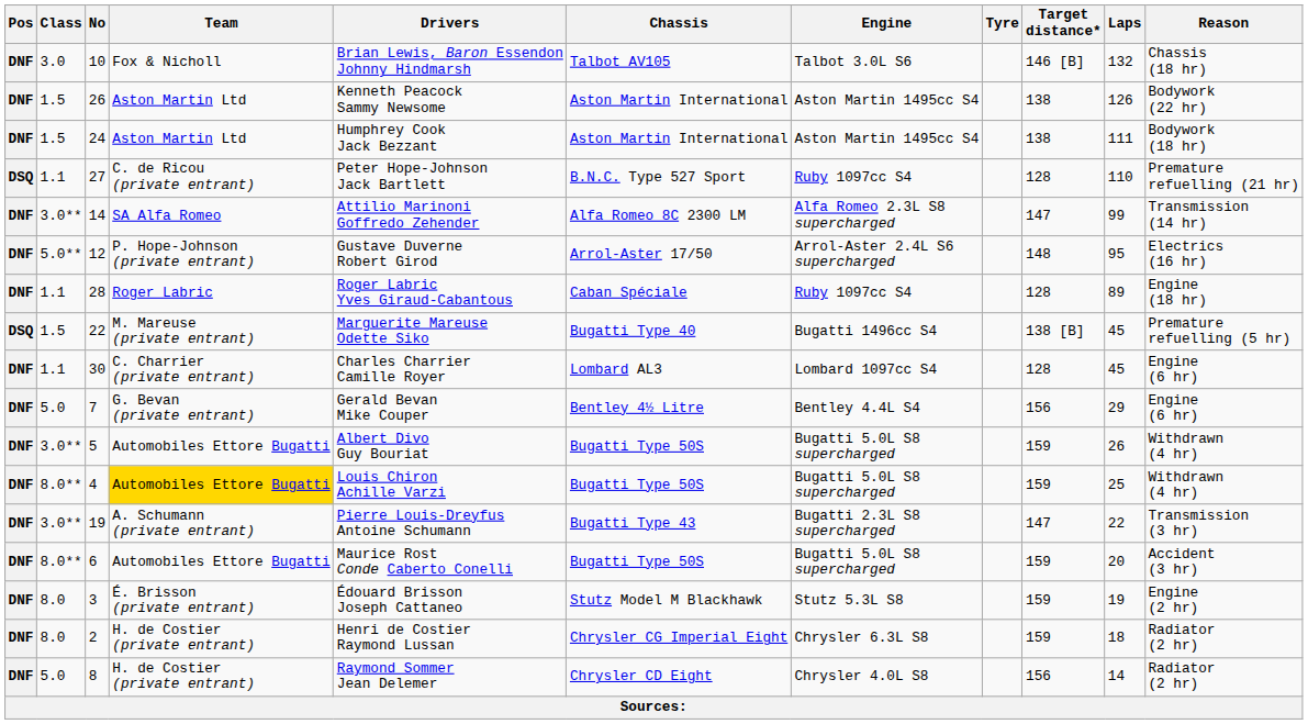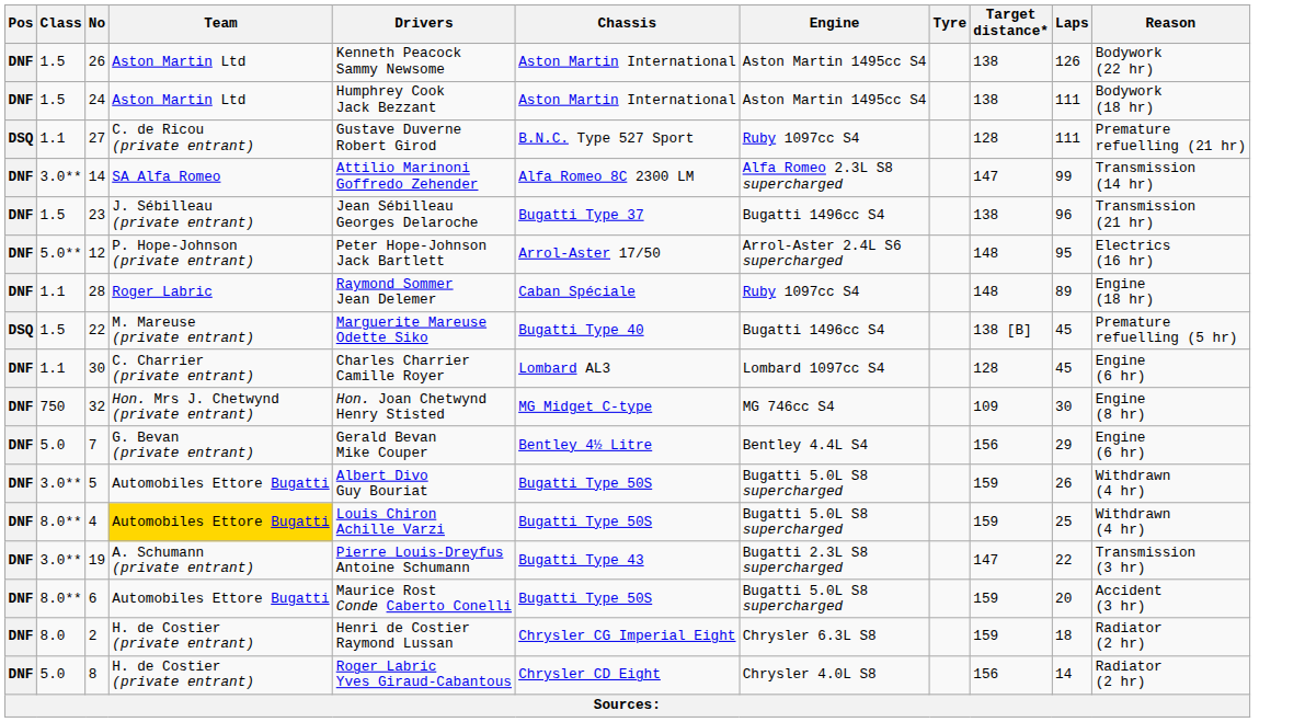 <table class="wikitable" style="font-size: 95%;">
 <tr>
 <th>Pos</th>
 <th>Class</th>
 <th>No</th>
 <th>Team</th>
 <th>Drivers</th>
 <th>Chassis</th>
 <th>Engine</th>
 <th>Tyre</th>
 <th>Target<br>distance*</th>
 <th>Laps</th>
 <th>Reason</th>
-</tr>
-<tr>
-<th>DNF</th>
-<td>3.0</td>
-<td>10</td>
-<td> Fox & Nicholl</td>
-<td> <a href='#'>Brian Lewis, <em>Baron</em> Essendon</a><br> <a href='#'>Johnny Hindmarsh</a></td>
-<td><a href='#'>Talbot AV105</a></td>
-<td>Talbot 3.0L S6</td>
-<td></td>
-<td>146 [B]</td>
-<td>132</td>
-<td>Chassis<br>(18 hr)</td>
 </tr>
 <tr>
 <th>DNF</th>
 <td>1.5</td>
 <td>26</td>
 <td> <a href='#'>Aston Martin</a> Ltd</td>
 <td> Kenneth Peacock<br> Sammy Newsome</td>
 <td><a href='#'>Aston Martin</a> International</td>
 <td>Aston Martin 1495cc S4</td>
 <td></td>
 <td>138</td>
 <td>126</td>
 <td>Bodywork<br>(22 hr)</td>
 </tr>
 <tr>
 <th>DNF</th>
 <td>1.5</td>
 <td>24</td>
 <td> <a href='#'>Aston Martin</a> Ltd</td>
 <td> Humphrey Cook<br> Jack Bezzant</td>
 <td><a href='#'>Aston Martin</a> International</td>
 <td>Aston Martin 1495cc S4</td>
 <td></td>
 <td>138</td>
 <td>111</td>
 <td>Bodywork<br>(18 hr)</td>
 </tr>
 <tr>
 <th>DSQ</th>
 <td>1.1</td>
 <td>27</td>
 <td> C. de Ricou<br><em>(private entrant)</em></td>
-<td> Peter Hope-Johnson<br> Jack Bartlett</td>
+<td> Gustave Duverne<br> Robert Girod</td>
 <td><a href='#'>B.N.C.</a> Type 527 Sport</td>
 <td><a href='#'>Ruby</a> 1097cc S4</td>
 <td></td>
 <td>128</td>
-<td>110</td>
+<td>111</td>
 <td>Premature<br>refuelling (21 hr)</td>
 </tr>
 <tr>
 <th>DNF</th>
 <td>3.0**</td>
 <td>14</td>
 <td> <a href='#'>SA Alfa Romeo</a></td>
 <td> <a href='#'>Attilio Marinoni</a><br> <a href='#'>Goffredo Zehender</a></td>
 <td><a href='#'>Alfa Romeo 8C</a> 2300 LM</td>
 <td><a href='#'>Alfa Romeo</a> 2.3L S8<br><em>supercharged</em></td>
 <td></td>
 <td>147</td>
 <td>99</td>
 <td>Transmission<br>(14 hr)</td>
 </tr>
 <tr>
 <th>DNF</th>
+<td>1.5</td>
+<td>23</td>
+<td> J. Sébilleau<br><em>(private entrant)</em></td>
+<td> Jean Sébilleau<br> Georges Delaroche</td>
+<td><a href='#'>Bugatti Type 37</a></td>
+<td>Bugatti 1496cc S4</td>
+<td></td>
+<td>138</td>
+<td>96</td>
+<td>Transmission<br>(21 hr)</td>
+</tr>
+<tr>
+<th>DNF</th>
 <td>5.0**</td>
 <td>12</td>
 <td> P. Hope-Johnson<br><em>(private entrant)</em></td>
-<td> Gustave Duverne<br> Robert Girod</td>
+<td> Peter Hope-Johnson<br> Jack Bartlett</td>
 <td><a href='#'>Arrol-Aster</a> 17/50</td>
 <td>Arrol-Aster 2.4L S6<br><em>supercharged</em></td>
 <td></td>
 <td>148</td>
 <td>95</td>
 <td>Electrics<br>(16 hr)</td>
 </tr>
 <tr>
 <th>DNF</th>
 <td>1.1</td>
 <td>28</td>
 <td> <a href='#'>Roger Labric</a></td>
-<td> <a href='#'>Roger Labric</a><br> <a href='#'>Yves Giraud-Cabantous</a></td>
+<td> <a href='#'>Raymond Sommer</a><br> Jean Delemer</td>
 <td><a href='#'>Caban Spéciale</a></td>
 <td><a href='#'>Ruby</a> 1097cc S4</td>
 <td></td>
-<td>128</td>
+<td>148</td>
 <td>89</td>
 <td>Engine<br>(18 hr)</td>
 </tr>
 <tr>
 <th>DSQ</th>
 <td>1.5</td>
 <td>22</td>
 <td> M. Mareuse<br><em>(private entrant)</em></td>
 <td> <a href='#'>Marguerite Mareuse</a><br> <a href='#'>Odette Siko</a></td>
 <td><a href='#'>Bugatti Type 40</a></td>
 <td>Bugatti 1496cc S4</td>
 <td></td>
 <td>138 [B]</td>
 <td>45</td>
 <td>Premature<br>refuelling (5 hr)</td>
 </tr>
 <tr>
 <th>DNF</th>
 <td>1.1</td>
 <td>30</td>
 <td> C. Charrier<br><em>(private entrant)</em></td>
 <td> Charles Charrier<br> Camille Royer</td>
 <td><a href='#'>Lombard</a> AL3</td>
 <td>Lombard 1097cc S4</td>
 <td></td>
 <td>128</td>
 <td>45</td>
 <td>Engine<br>(6 hr)</td>
+</tr>
+<tr>
+<th>DNF</th>
+<td>750</td>
+<td>32</td>
+<td> <em>Hon.</em> Mrs J. Chetwynd<br><em>(private entrant)</em></td>
+<td> <em>Hon.</em> Joan Chetwynd<br> Henry Stisted</td>
+<td><a href='#'>MG Midget C-type</a></td>
+<td>MG 746cc S4</td>
+<td></td>
+<td>109</td>
+<td>30</td>
+<td>Engine<br>(8 hr)</td>
 </tr>
 <tr>
 <th>DNF</th>
 <td>5.0</td>
 <td>7</td>
 <td> G. Bevan<br><em>(private entrant)</em></td>
 <td> Gerald Bevan<br> Mike Couper</td>
 <td><a href='#'>Bentley 4½ Litre</a></td>
 <td>Bentley 4.4L S4</td>
 <td></td>
 <td>156</td>
 <td>29</td>
 <td>Engine<br>(6 hr)</td>
 </tr>
 <tr>
 <th>DNF</th>
 <td>3.0**</td>
 <td>5</td>
 <td> Automobiles Ettore <a href='#'>Bugatti</a></td>
 <td> <a href='#'>Albert Divo</a><br> Guy Bouriat</td>
 <td><a href='#'>Bugatti Type 50S</a></td>
 <td>Bugatti 5.0L S8<br><em>supercharged</em></td>
 <td></td>
 <td>159</td>
 <td>26</td>
 <td>Withdrawn<br>(4 hr)</td>
 </tr>
 <tr>
 <th>DNF</th>
 <td>8.0**</td>
 <td>4</td>
 <td style="background: gold;"> Automobiles Ettore <a href='#'>Bugatti</a></td>
 <td> <a href='#'>Louis Chiron</a><br> <a href='#'>Achille Varzi</a></td>
 <td><a href='#'>Bugatti Type 50S</a></td>
 <td>Bugatti 5.0L S8<br><em>supercharged</em></td>
 <td></td>
 <td>159</td>
 <td>25</td>
 <td>Withdrawn<br>(4 hr)</td>
 </tr>
 <tr>
 <th>DNF</th>
 <td>3.0**</td>
 <td>19</td>
 <td> A. Schumann<br><em>(private entrant)</em></td>
 <td> <a href='#'>Pierre Louis-Dreyfus</a><br> Antoine Schumann</td>
 <td><a href='#'>Bugatti Type 43</a></td>
 <td>Bugatti 2.3L S8<br><em>supercharged</em></td>
 <td></td>
 <td>147</td>
 <td>22</td>
 <td>Transmission<br>(3 hr)</td>
 </tr>
 <tr>
 <th>DNF</th>
 <td>8.0**</td>
 <td>6</td>
 <td> Automobiles Ettore <a href='#'>Bugatti</a></td>
 <td> Maurice Rost<br> <em>Conde</em> <a href='#'>Caberto Conelli</a></td>
 <td><a href='#'>Bugatti Type 50S</a></td>
 <td>Bugatti 5.0L S8<br><em>supercharged</em></td>
 <td></td>
 <td>159</td>
 <td>20</td>
 <td>Accident<br>(3 hr)</td>
 </tr>
 <tr>
 <th>DNF</th>
 <td>8.0</td>
-<td>3</td>
-<td> É. Brisson<br><em>(private entrant)</em></td>
-<td> Édouard Brisson<br> Joseph Cattaneo</td>
-<td><a href='#'>Stutz</a> Model M Blackhawk</td>
-<td>Stutz 5.3L S8</td>
-<td></td>
-<td>159</td>
-<td>19</td>
-<td>Engine<br>(2 hr)</td>
-</tr>
-<tr>
-<th>DNF</th>
-<td>8.0</td>
 <td>2</td>
 <td> H. de Costier<br><em>(private entrant)</em></td>
 <td> Henri de Costier<br> Raymond Lussan</td>
 <td><a href='#'>Chrysler CG Imperial Eight</a></td>
 <td>Chrysler 6.3L S8</td>
 <td></td>
 <td>159</td>
 <td>18</td>
 <td>Radiator<br>(2 hr)</td>
 </tr>
 <tr>
 <th>DNF</th>
 <td>5.0</td>
 <td>8</td>
 <td> H. de Costier<br><em>(private entrant)</em></td>
-<td> <a href='#'>Raymond Sommer</a><br> Jean Delemer</td>
+<td> <a href='#'>Roger Labric</a><br> <a href='#'>Yves Giraud-Cabantous</a></td>
 <td><a href='#'>Chrysler CD Eight</a></td>
 <td>Chrysler 4.0L S8</td>
 <td></td>
 <td>156</td>
 <td>14</td>
 <td>Radiator<br>(2 hr)</td>
 </tr>
 <tr>
 <th colspan="11">Sources: </th>
 </tr>
 </table>
